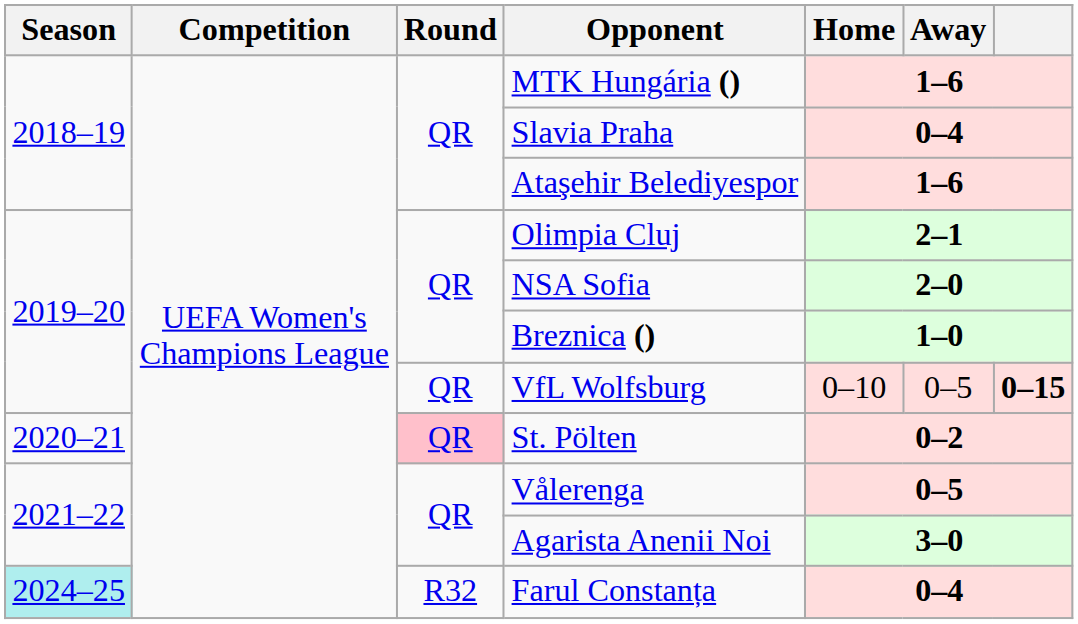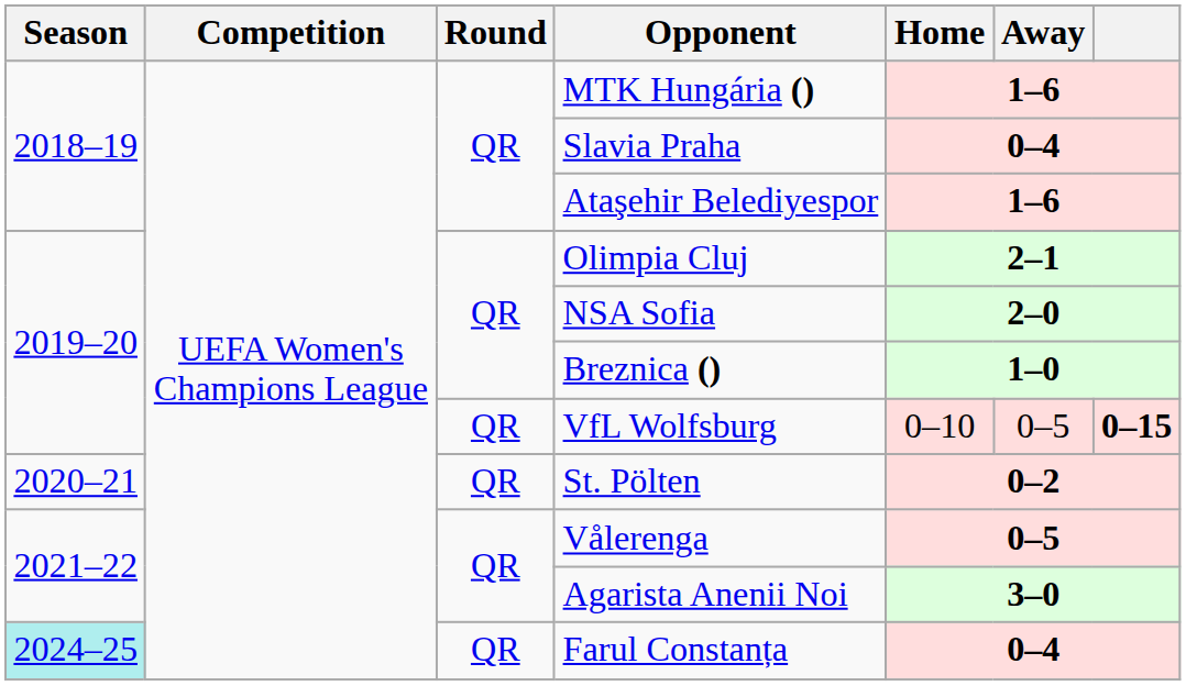 <table class="wikitable" style="text-align:center">
 <tr>
 <th>Season</th>
 <th>Competition</th>
 <th>Round</th>
 <th>Opponent</th>
 <th>Home</th>
 <th>Away</th>
 <th></th>
 </tr>
 <tr>
 <td rowspan="3"><a href='#'>2018–19</a></td>
 <td rowspan="11"><a href='#'>UEFA Women's<br>Champions League</a></td>
 <td rowspan="3"><a href='#'>QR</a></td>
 <td align="left"> <a href='#'>MTK Hungária</a> <strong>()</strong></td>
 <td bgcolor="#FFDDDD" colspan="3"><strong>1–6</strong></td>
 </tr>
 <tr>
 <td align="left"> <a href='#'>Slavia Praha</a></td>
 <td bgcolor="#FFDDDD" colspan="3"><strong>0–4</strong></td>
 </tr>
 <tr>
 <td align="left"> <a href='#'>Ataşehir Belediyespor</a></td>
 <td bgcolor="#FFDDDD" colspan="3"><strong>1–6</strong></td>
 </tr>
 <tr>
 <td rowspan="4"><a href='#'>2019–20</a></td>
 <td rowspan="3"><a href='#'>QR</a></td>
 <td align="left"> <a href='#'>Olimpia Cluj</a></td>
 <td bgcolor="#DDFFDD" colspan="3"><strong>2–1</strong></td>
 </tr>
 <tr>
 <td align="left"> <a href='#'>NSA Sofia</a></td>
 <td bgcolor="#DDFFDD" colspan="3"><strong>2–0</strong></td>
 </tr>
 <tr>
 <td align="left"> <a href='#'>Breznica</a> <strong>()</strong></td>
 <td bgcolor="#DDFFDD" colspan="3"><strong>1–0</strong></td>
 </tr>
 <tr>
 <td><a href='#'>QR</a></td>
 <td align="left"> <a href='#'>VfL Wolfsburg</a></td>
 <td bgcolor="#FFDDDD">0–10</td>
 <td bgcolor="#FFDDDD">0–5</td>
 <td bgcolor="#FFDDDD"><strong>0–15</strong></td>
 </tr>
 <tr>
 <td><a href='#'>2020–21</a></td>
-<td style="background: pink;"><a href='#'>QR</a></td>
+<td><a href='#'>QR</a></td>
 <td align="left"> <a href='#'>St. Pölten</a></td>
 <td bgcolor="#FFDDDD" colspan="3"><strong>0–2</strong></td>
 </tr>
 <tr>
 <td rowspan="2"><a href='#'>2021–22</a></td>
 <td rowspan="2"><a href='#'>QR</a></td>
 <td align="left"> <a href='#'>Vålerenga</a></td>
 <td bgcolor="#FFDDDD" colspan="3"><strong>0–5</strong></td>
 </tr>
 <tr>
 <td align="left"> <a href='#'>Agarista Anenii Noi</a></td>
 <td bgcolor="#DDFFDD" colspan="3"><strong>3–0</strong></td>
 </tr>
 <tr>
 <td style="background: paleturquoise;"><a href='#'>2024–25</a></td>
-<td><a href='#'>R32</a></td>
+<td><a href='#'>QR</a></td>
 <td align="left"> <a href='#'>Farul Constanța</a></td>
 <td bgcolor="#FFDDDD" colspan="3"><strong>0–4</strong></td>
 </tr>
 </table>
